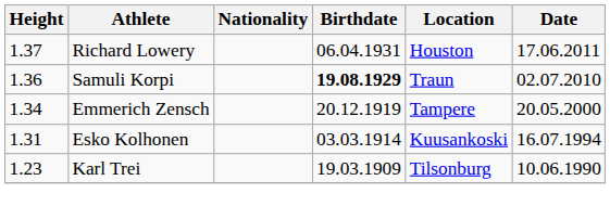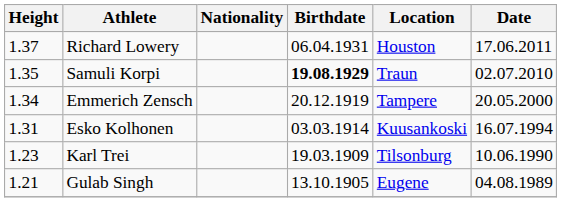 <table class="wikitable">
 <tr>
 <th>Height</th>
 <th>Athlete</th>
 <th>Nationality</th>
 <th>Birthdate</th>
 <th>Location</th>
 <th>Date</th>
 </tr>
 <tr>
 <td>1.37</td>
 <td>Richard Lowery</td>
 <td></td>
 <td>06.04.1931</td>
 <td><a href='#'>Houston</a></td>
 <td>17.06.2011</td>
 </tr>
 <tr>
-<td>1.36</td>
+<td>1.35</td>
 <td>Samuli Korpi</td>
 <td></td>
 <td><strong>19.08.1929</strong></td>
 <td><a href='#'>Traun</a></td>
 <td>02.07.2010</td>
 </tr>
 <tr>
 <td>1.34</td>
 <td>Emmerich Zensch</td>
 <td></td>
 <td>20.12.1919</td>
 <td><a href='#'>Tampere</a></td>
 <td>20.05.2000</td>
 </tr>
 <tr>
 <td>1.31</td>
 <td>Esko Kolhonen</td>
 <td></td>
 <td>03.03.1914</td>
 <td><a href='#'>Kuusankoski</a></td>
 <td>16.07.1994</td>
 </tr>
 <tr>
 <td>1.23</td>
 <td>Karl Trei</td>
 <td></td>
 <td>19.03.1909</td>
 <td><a href='#'>Tilsonburg</a></td>
 <td>10.06.1990</td>
 </tr>
 <tr>
+<td>1.21</td>
+<td>Gulab Singh</td>
+<td></td>
+<td>13.10.1905</td>
+<td><a href='#'>Eugene</a></td>
+<td>04.08.1989</td>
+</tr>
+<tr>
 </tr>
 </table>
